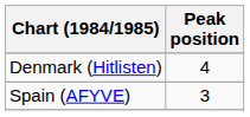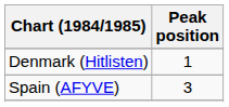 <table class="wikitable sortable">
 <tr>
 <th align="left">Chart (1984/1985)</th>
 <th align="left">Peak<br>position</th>
 </tr>
 <tr>
 </tr>
 <tr>
 </tr>
 <tr>
 <td>Denmark (<a href='#'>Hitlisten</a>)</td>
-<td align="center">4</td>
+<td align="center">1</td>
 </tr>
 <tr>
 </tr>
 <tr>
 </tr>
 <tr>
 <td>Spain (<a href='#'>AFYVE</a>)</td>
 <td align="center">3</td>
 </tr>
 <tr>
 </tr>
 <tr>
 </tr>
 <tr>
 </tr>
 <tr>
 </tr>
 <tr>
 </tr>
 </table>
